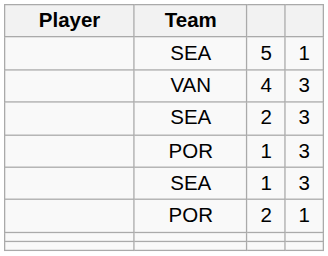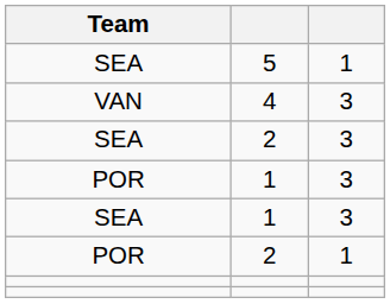 <table class="wikitable sortable" style="text-align:center; width:250px;">
 <tr>
-<th>Player</th>
 <th>Team</th>
 <th></th>
 <th></th>
 </tr>
 <tr>
-<td style="text-align:left;"></td>
 <td>SEA</td>
 <td>5</td>
 <td>1</td>
 </tr>
 <tr>
-<td style="text-align:left;"></td>
 <td>VAN</td>
 <td>4</td>
 <td>3</td>
 </tr>
 <tr>
-<td style="text-align:left;"></td>
 <td>SEA</td>
 <td>2</td>
 <td>3</td>
 </tr>
 <tr>
-<td style="text-align:left;"></td>
 <td>POR</td>
 <td>1</td>
 <td>3</td>
 </tr>
 <tr>
-<td style="text-align:left;"></td>
 <td>SEA</td>
 <td>1</td>
 <td>3</td>
 </tr>
 <tr>
-<td style="text-align:left;"></td>
 <td>POR</td>
 <td>2</td>
 <td>1</td>
 </tr>
 <tr>
-<td style="text-align:left;"></td>
 <td></td>
 <td></td>
 <td></td>
 </tr>
 <tr>
-<td style="text-align:left;"></td>
 <td></td>
 <td></td>
 <td></td>
 </tr>
 </table>
